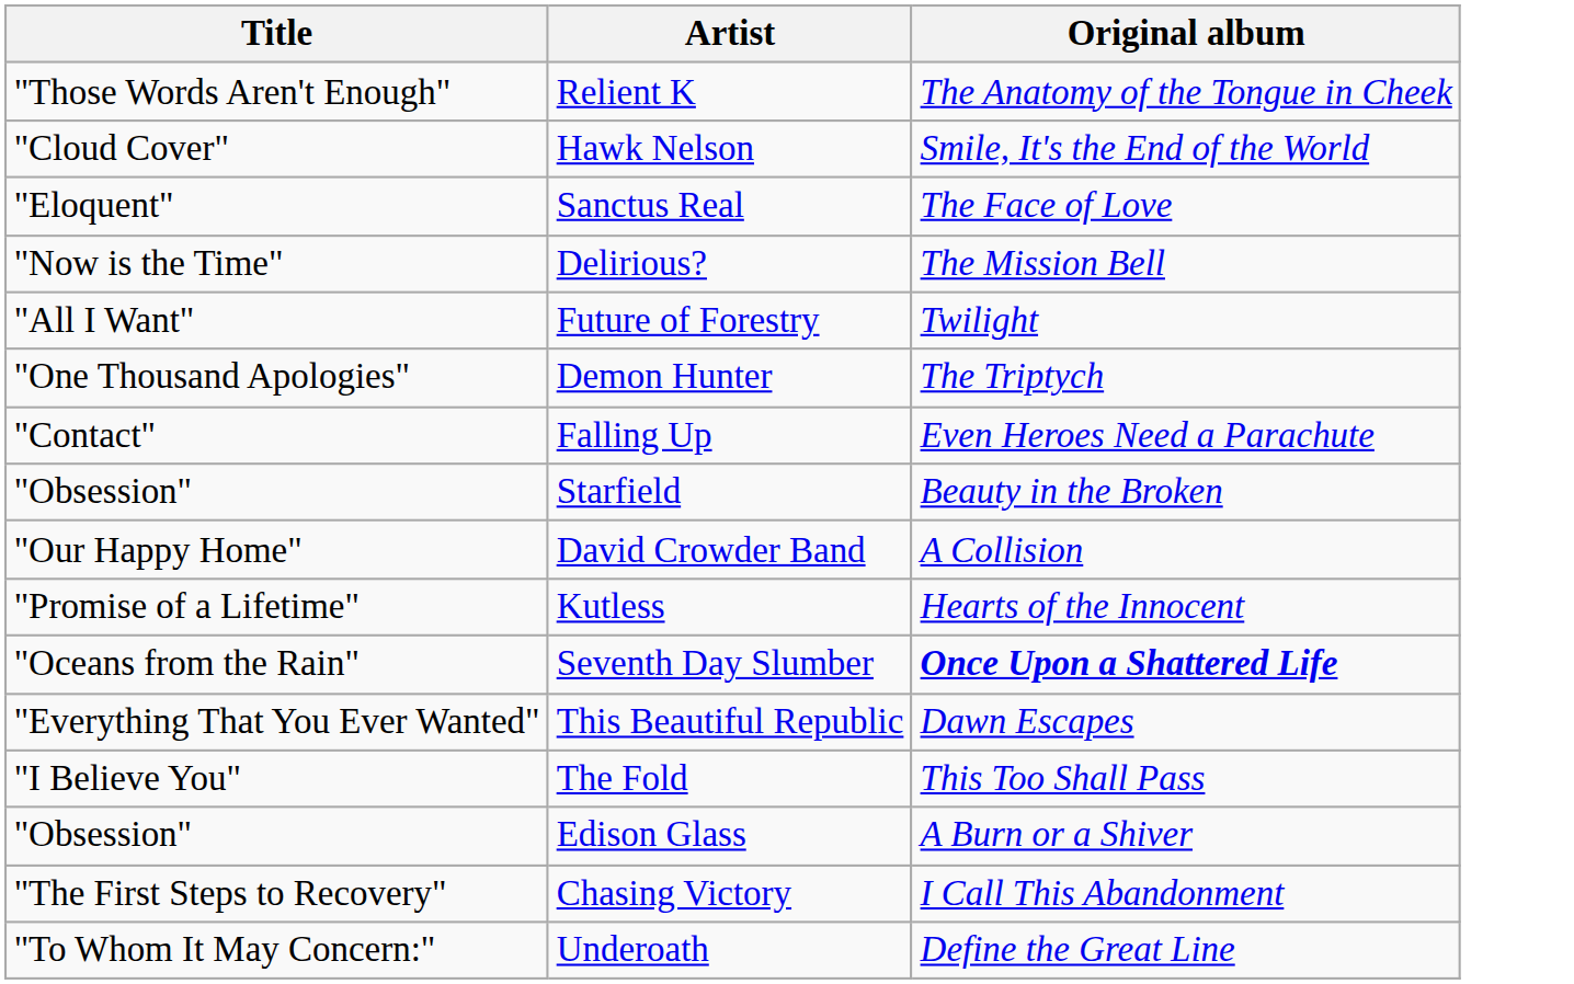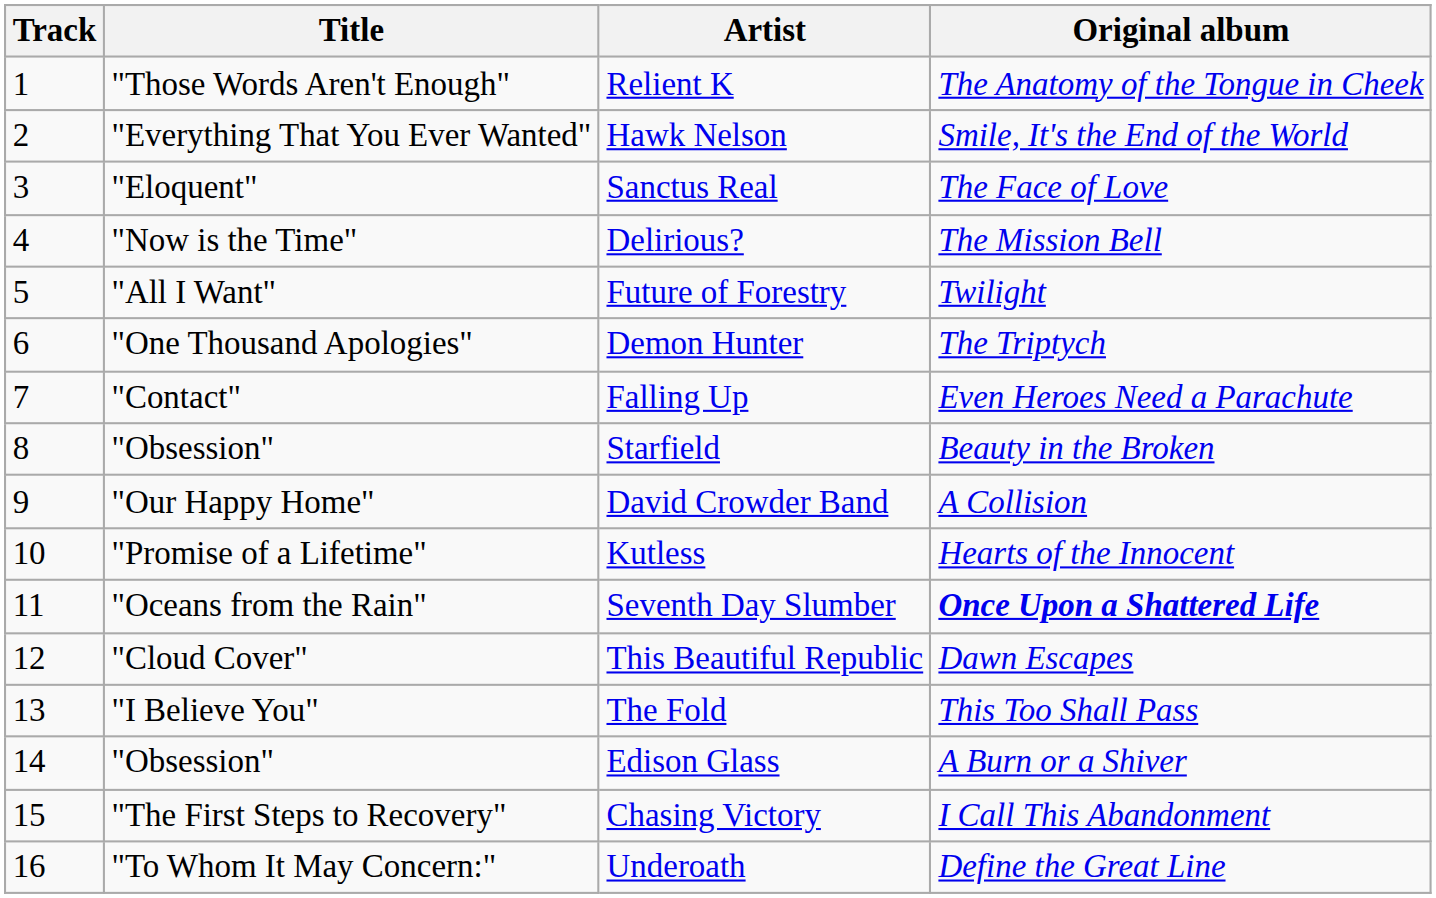 <table class="wikitable">
 <tr>
+<th>Track</th>
 <th>Title</th>
 <th>Artist</th>
 <th>Original album</th>
 </tr>
 <tr style="text-align:left; vertical-align:top;">
+<td>1</td>
 <td>"Those Words Aren't Enough"</td>
 <td><a href='#'>Relient K</a></td>
 <td><em><a href='#'>The Anatomy of the Tongue in Cheek</a></em></td>
 </tr>
 <tr style="text-align:left; vertical-align:top;">
-<td>"Cloud Cover"</td>
+<td>2</td>
+<td>"Everything That You Ever Wanted"</td>
 <td><a href='#'>Hawk Nelson</a></td>
 <td><em><a href='#'>Smile, It's the End of the World</a></em></td>
 </tr>
 <tr style="text-align:left; vertical-align:top;">
+<td>3</td>
 <td>"Eloquent"</td>
 <td><a href='#'>Sanctus Real</a></td>
 <td><em><a href='#'>The Face of Love</a></em></td>
 </tr>
 <tr style="text-align:left; vertical-align:top;">
+<td>4</td>
 <td>"Now is the Time"</td>
 <td><a href='#'>Delirious?</a></td>
 <td><em><a href='#'>The Mission Bell</a></em></td>
 </tr>
 <tr style="text-align:left; vertical-align:top;">
+<td>5</td>
 <td>"All I Want"</td>
 <td><a href='#'>Future of Forestry</a></td>
 <td><em><a href='#'>Twilight</a></em></td>
 </tr>
 <tr style="text-align:left; vertical-align:top;">
+<td>6</td>
 <td>"One Thousand Apologies"</td>
 <td><a href='#'>Demon Hunter</a></td>
 <td><em><a href='#'>The Triptych</a></em></td>
 </tr>
 <tr style="text-align:left; vertical-align:top;">
+<td>7</td>
 <td>"Contact"</td>
 <td><a href='#'>Falling Up</a></td>
 <td><em><a href='#'>Even Heroes Need a Parachute</a></em></td>
 </tr>
 <tr style="text-align:left; vertical-align:top;">
+<td>8</td>
 <td>"Obsession"</td>
 <td><a href='#'>Starfield</a></td>
 <td><em><a href='#'>Beauty in the Broken</a></em></td>
 </tr>
 <tr style="text-align:left; vertical-align:top;">
+<td>9</td>
 <td>"Our Happy Home"</td>
 <td><a href='#'>David Crowder Band</a></td>
 <td><em><a href='#'>A Collision</a></em></td>
 </tr>
 <tr style="text-align:left; vertical-align:top;">
+<td>10</td>
 <td>"Promise of a Lifetime"</td>
 <td><a href='#'>Kutless</a></td>
 <td><em><a href='#'>Hearts of the Innocent</a></em></td>
 </tr>
 <tr style="text-align:left; vertical-align:top;">
+<td>11</td>
 <td>"Oceans from the Rain"</td>
 <td><a href='#'>Seventh Day Slumber</a></td>
 <td><strong><em><a href='#'>Once Upon a Shattered Life</a></em></strong></td>
 </tr>
 <tr style="text-align:left; vertical-align:top;">
-<td>"Everything That You Ever Wanted"</td>
+<td>12</td>
+<td>"Cloud Cover"</td>
 <td><a href='#'>This Beautiful Republic</a></td>
 <td><em><a href='#'>Dawn Escapes</a></em></td>
 </tr>
 <tr>
+<td>13</td>
 <td>"I Believe You"</td>
 <td><a href='#'>The Fold</a></td>
 <td><em><a href='#'>This Too Shall Pass</a></em></td>
 </tr>
 <tr style="text-align:left; vertical-align:top;">
+<td>14</td>
 <td>"Obsession"</td>
 <td><a href='#'>Edison Glass</a></td>
 <td><em><a href='#'>A Burn or a Shiver</a></em></td>
 </tr>
 <tr style="text-align:left; vertical-align:top;">
+<td>15</td>
 <td>"The First Steps to Recovery"</td>
 <td><a href='#'>Chasing Victory</a></td>
 <td><em><a href='#'>I Call This Abandonment</a></em></td>
 </tr>
 <tr style="text-align:left; vertical-align:top;">
+<td>16</td>
 <td>"To Whom It May Concern:"</td>
 <td><a href='#'>Underoath</a></td>
 <td><em><a href='#'>Define the Great Line</a></em></td>
 </tr>
 </table>
